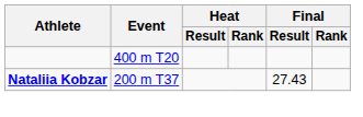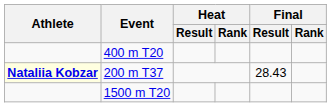 <table class="wikitable" style="font-size:90%">
 <tr>
 <th rowspan="2">Athlete</th>
 <th rowspan="2">Event</th>
 <th colspan="2">Heat</th>
 <th colspan="2">Final</th>
 </tr>
 <tr style="font-size:95%">
 <th>Result</th>
 <th>Rank</th>
 <th>Result</th>
 <th>Rank</th>
 </tr>
 <tr align=center>
 <td align=left> </td>
 <td align=left><a href='#'>400 m T20</a></td>
 <td></td>
 <td></td>
 <td></td>
 <td></td>
 </tr>
 <tr align=center>
-<td align=left><strong><a href='#'>Nataliia Kobzar</a></strong></td>
+<td align=left style="background: lightyellow;"><strong><a href='#'>Nataliia Kobzar</a></strong></td>
 <td align=left><a href='#'>200 m T37</a></td>
 <td colspan="2"></td>
-<td>27.43</td>
+<td>28.43</td>
+<td></td>
+</tr>
+<tr align=center>
+<td align=left> </td>
+<td align=left><a href='#'>1500 m T20</a></td>
+<td></td>
+<td></td>
+<td></td>
 <td></td>
 </tr>
 </table>
